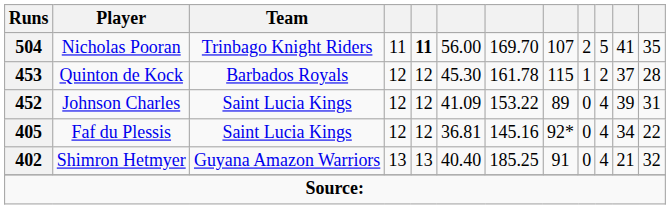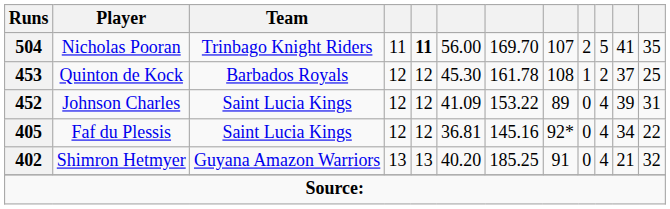 <table class="wikitable sortable"  style="text-align: center;">
 <tr>
 <th>Runs</th>
 <th class="unsortable">Player</th>
 <th>Team</th>
 <th></th>
 <th></th>
 <th></th>
 <th></th>
 <th></th>
 <th></th>
 <th></th>
 <th></th>
 <th></th>
 </tr>
 <tr>
 <th>504</th>
 <td><a href='#'>Nicholas Pooran</a></td>
 <td><a href='#'>Trinbago Knight Riders</a></td>
 <td>11</td>
 <td><strong>11</strong></td>
 <td>56.00</td>
 <td>169.70</td>
 <td>107</td>
 <td>2</td>
 <td>5</td>
 <td>41</td>
 <td>35</td>
 </tr>
 <tr>
 <th>453</th>
 <td><a href='#'>Quinton de Kock</a></td>
 <td><a href='#'>Barbados Royals</a></td>
 <td>12</td>
 <td>12</td>
 <td>45.30</td>
 <td>161.78</td>
-<td>115</td>
+<td>108</td>
 <td>1</td>
 <td>2</td>
 <td>37</td>
-<td>28</td>
+<td>25</td>
 </tr>
 <tr>
 <th>452</th>
 <td><a href='#'>Johnson Charles</a></td>
 <td><a href='#'>Saint Lucia Kings</a></td>
 <td>12</td>
 <td>12</td>
 <td>41.09</td>
 <td>153.22</td>
 <td>89</td>
 <td>0</td>
 <td>4</td>
 <td>39</td>
 <td>31</td>
 </tr>
 <tr>
 <th>405</th>
 <td><a href='#'>Faf du Plessis</a></td>
 <td><a href='#'>Saint Lucia Kings</a></td>
 <td>12</td>
 <td>12</td>
 <td>36.81</td>
 <td>145.16</td>
 <td>92*</td>
 <td>0</td>
 <td>4</td>
 <td>34</td>
 <td>22</td>
 </tr>
 <tr>
 <th>402</th>
 <td><a href='#'>Shimron Hetmyer</a></td>
 <td><a href='#'>Guyana Amazon Warriors</a></td>
 <td>13</td>
 <td>13</td>
-<td>40.40</td>
+<td>40.20</td>
 <td>185.25</td>
 <td>91</td>
 <td>0</td>
 <td>4</td>
 <td>21</td>
 <td>32</td>
 </tr>
 <tr>
 </tr>
 <tr class=sortbottom>
 <td colspan=15><strong>Source:</strong> </td>
 </tr>
 </table>
